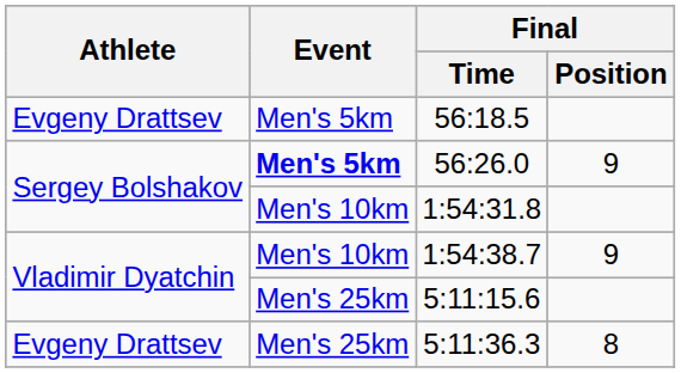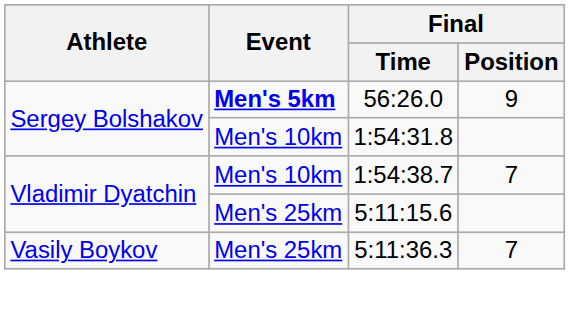 <table class="wikitable" border="1" style="font-size:90%">
 <tr>
 <th rowspan=2>Athlete</th>
 <th rowspan=2>Event</th>
 <th colspan=2>Final</th>
 </tr>
 <tr>
 <th>Time</th>
 <th>Position</th>
-</tr>
-<tr>
-<td rowspan=1><a href='#'>Evgeny Drattsev</a></td>
-<td><a href='#'>Men's 5km</a></td>
-<td align=center>56:18.5</td>
-<td align=center></td>
 </tr>
 <tr>
 <td rowspan=2><a href='#'>Sergey Bolshakov</a></td>
 <td><strong><a href='#'>Men's 5km</a></strong></td>
 <td align=center>56:26.0</td>
 <td align=center>9</td>
 </tr>
 <tr>
 <td><a href='#'>Men's 10km</a></td>
 <td align=center>1:54:31.8</td>
 <td align=center></td>
 </tr>
 <tr>
 <td rowspan=2><a href='#'>Vladimir Dyatchin</a></td>
 <td><a href='#'>Men's 10km</a></td>
 <td align=center>1:54:38.7</td>
-<td align=center>9</td>
+<td align=center>7</td>
 </tr>
 <tr>
 <td><a href='#'>Men's 25km</a></td>
 <td align=center>5:11:15.6</td>
 <td align=center></td>
 </tr>
 <tr>
-<td rowspan=1><a href='#'>Evgeny Drattsev</a></td>
+<td rowspan=1><a href='#'>Vasily Boykov</a></td>
 <td><a href='#'>Men's 25km</a></td>
 <td align=center>5:11:36.3</td>
-<td align=center>8</td>
+<td align=center>7</td>
 </tr>
 </table>
